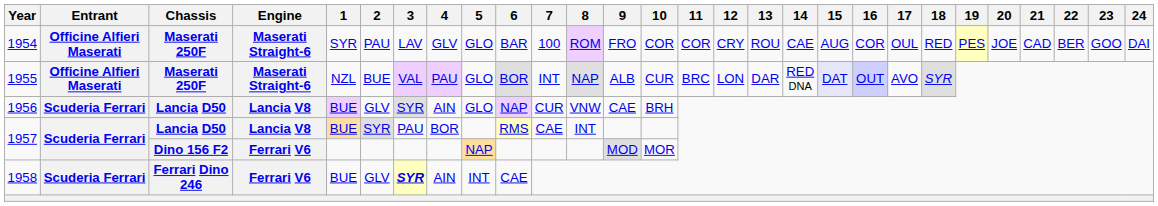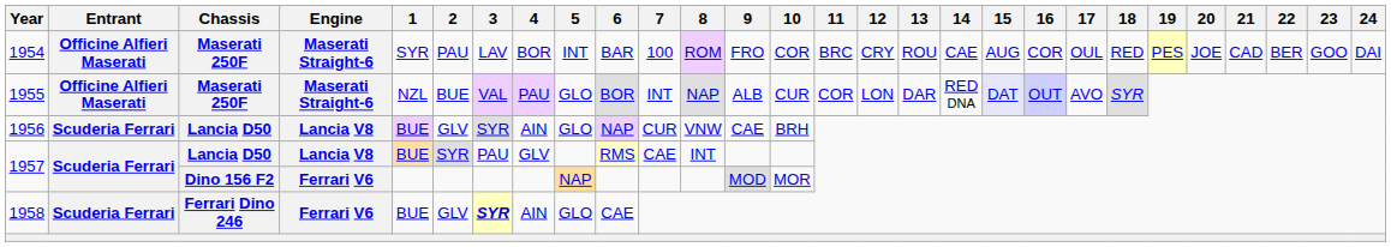 <table class="wikitable" style="text-align:center; font-size:90%">
 <tr>
 <th>Year</th>
 <th>Entrant</th>
 <th>Chassis</th>
 <th>Engine</th>
 <th>1</th>
 <th>2</th>
 <th>3</th>
 <th>4</th>
 <th>5</th>
 <th>6</th>
 <th>7</th>
 <th>8</th>
 <th>9</th>
 <th>10</th>
 <th>11</th>
 <th>12</th>
 <th>13</th>
 <th>14</th>
 <th>15</th>
 <th>16</th>
 <th>17</th>
 <th>18</th>
 <th>19</th>
 <th>20</th>
 <th>21</th>
 <th>22</th>
 <th>23</th>
 <th>24</th>
 </tr>
 <tr>
 <td><a href='#'>1954</a></td>
 <th><a href='#'>Officine Alfieri Maserati</a></th>
 <th><a href='#'>Maserati</a> <a href='#'>250F</a></th>
 <th><a href='#'>Maserati</a> <a href='#'>Straight-6</a></th>
 <td><a href='#'>SYR</a></td>
 <td><a href='#'>PAU</a></td>
 <td><a href='#'>LAV</a></td>
-<td><a href='#'>GLV</a></td>
-<td><a href='#'>GLO</a></td>
+<td><a href='#'>BOR</a></td>
+<td><a href='#'>INT</a></td>
 <td><a href='#'>BAR</a></td>
 <td><a href='#'>100</a></td>
 <td style="background:#EFCFFF;"><a href='#'>ROM</a><br></td>
 <td><a href='#'>FRO</a></td>
 <td><a href='#'>COR</a></td>
-<td><a href='#'>COR</a></td>
+<td><a href='#'>BRC</a></td>
 <td><a href='#'>CRY</a></td>
 <td><a href='#'>ROU</a></td>
 <td><a href='#'>CAE</a></td>
 <td><a href='#'>AUG</a></td>
 <td><a href='#'>COR</a></td>
 <td><a href='#'>OUL</a></td>
 <td><a href='#'>RED</a></td>
 <td style="background:#FFFFBF;"><a href='#'>PES</a><br></td>
 <td><a href='#'>JOE</a></td>
 <td><a href='#'>CAD</a></td>
 <td><a href='#'>BER</a></td>
 <td><a href='#'>GOO</a></td>
 <td><a href='#'>DAI</a></td>
 </tr>
 <tr>
 <td><a href='#'>1955</a></td>
 <th><a href='#'>Officine Alfieri Maserati</a></th>
 <th><a href='#'>Maserati</a> <a href='#'>250F</a></th>
 <th><a href='#'>Maserati</a> <a href='#'>Straight-6</a></th>
 <td><a href='#'>NZL</a></td>
 <td><a href='#'>BUE</a></td>
 <td style="background:#EFCFFF;"><a href='#'>VAL</a><br></td>
 <td style="background:#EFCFFF;"><a href='#'>PAU</a><br></td>
 <td><a href='#'>GLO</a></td>
 <td style="background:#DFDFDF;"><a href='#'>BOR</a><br></td>
 <td><a href='#'>INT</a></td>
 <td style="background:#DFDFDF;"><a href='#'>NAP</a><br></td>
 <td><a href='#'>ALB</a></td>
 <td><a href='#'>CUR</a></td>
-<td><a href='#'>BRC</a></td>
+<td><a href='#'>COR</a></td>
 <td><a href='#'>LON</a></td>
 <td><a href='#'>DAR</a></td>
 <td><a href='#'>RED</a><br><small>DNA</small></td>
 <td style="background: lavender;"><a href='#'>DAT</a><br></td>
 <td style="background:#CFCFFF;"><a href='#'>OUT</a><br></td>
 <td><a href='#'>AVO</a></td>
 <td style="background:#DFDFDF;"><em><a href='#'>SYR</a><strong><br></td>
 </tr>
 <tr>
 <td><a href='#'>1956</a></td>
 <th><a href='#'>Scuderia Ferrari</a></th>
 <th><a href='#'>Lancia</a> <a href='#'>D50</a></th>
 <th><a href='#'>Lancia</a> <a href='#'>V8</a></th>
 <td style="background:#EFCFFF;"><a href='#'>BUE</a><br></td>
 <td><a href='#'>GLV</a></td>
 <td style="background:#DFDFDF;"><a href='#'>SYR</a><br></td>
 <td><a href='#'>AIN</a></td>
 <td><a href='#'>GLO</a></td>
 <td style="background:#EFCFFF;"></em><a href='#'>NAP</a><em><br></td>
 <td><a href='#'>CUR</a></td>
 <td><a href='#'>VNW</a></td>
 <td><a href='#'>CAE</a></td>
 <td><a href='#'>BRH</a></td>
 </tr>
 <tr>
 <td rowspan=2><a href='#'>1957</a></td>
 <th rowspan=2><a href='#'>Scuderia Ferrari</a></th>
 <th><a href='#'>Lancia</a> <a href='#'>D50</a></th>
 <th><a href='#'>Lancia</a> <a href='#'>V8</a></th>
 <td style="background:#FFDF9F;"><a href='#'>BUE</a><br></td>
 <td style="background:#DFDFDF;"><a href='#'>SYR</a><br></td>
 <td><a href='#'>PAU</a></td>
-<td><a href='#'>BOR</a></td>
+<td><a href='#'>GLV</a></td>
 <td></td>
 <td style="background:#FFFFBF;"><a href='#'>RMS</a><br></td>
 <td><a href='#'>CAE</a></td>
 <td><a href='#'>INT</a></td>
 <td></td>
 <td></td>
 </tr>
 <tr>
 <th><a href='#'>Dino 156 F2</a></th>
 <th><a href='#'>Ferrari</a> <a href='#'>V6</a></th>
 <td></td>
 <td></td>
 <td></td>
 <td></td>
 <td style="background:#FFDF9F;"><a href='#'>NAP</a><br></td>
 <td></td>
 <td></td>
 <td></td>
 <td style="background:#DFDFDF;"></em><a href='#'>MOD</a><em><br></td>
 <td><a href='#'>MOR</a></td>
 </tr>
 <tr>
 <td><a href='#'>1958</a></td>
 <th><a href='#'>Scuderia Ferrari</a></th>
 <th><a href='#'>Ferrari</a> <a href='#'>Dino 246</a></th>
 <th><a href='#'>Ferrari</a> <a href='#'>V6</a></th>
 <td><a href='#'>BUE</a></td>
 <td><a href='#'>GLV</a></td>
 <td style="background:#FFFFBF;"><strong><em><a href='#'>SYR</a></em></strong><br></td>
 <td><a href='#'>AIN</a></td>
-<td><a href='#'>INT</a></td>
+<td><a href='#'>GLO</a></td>
 <td><a href='#'>CAE</a></td>
 </tr>
 <tr>
 <th colspan="29"></th>
 </tr>
 </table>
